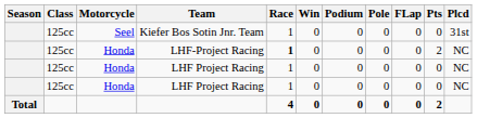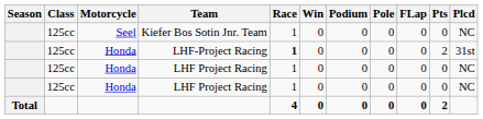 <table class="wikitable" style=text-align:right>
 <tr>
 <th>Season</th>
 <th>Class</th>
 <th>Motorcycle</th>
 <th>Team</th>
 <th>Race</th>
 <th>Win</th>
 <th>Podium</th>
 <th>Pole</th>
 <th>FLap</th>
 <th>Pts</th>
 <th>Plcd</th>
 </tr>
 <tr>
 <th></th>
 <td>125cc</td>
 <td><a href='#'>Seel</a></td>
 <td>Kiefer Bos Sotin Jnr. Team</td>
 <td>1</td>
 <td>0</td>
 <td>0</td>
 <td>0</td>
 <td>0</td>
 <td>0</td>
-<td>31st</td>
+<td>NC</td>
 </tr>
 <tr>
 <th></th>
 <td>125cc</td>
 <td><a href='#'>Honda</a></td>
 <td>LHF-Project Racing</td>
 <td><strong>1</strong></td>
 <td>0</td>
 <td>0</td>
 <td>0</td>
 <td>0</td>
 <td>2</td>
-<td>NC</td>
+<td>31st</td>
 </tr>
 <tr>
 <th></th>
 <td>125cc</td>
 <td><a href='#'>Honda</a></td>
 <td>LHF Project Racing</td>
 <td>1</td>
 <td>0</td>
 <td>0</td>
 <td>0</td>
 <td>0</td>
 <td>0</td>
 <td>NC</td>
 </tr>
 <tr>
 <th></th>
 <td>125cc</td>
 <td><a href='#'>Honda</a></td>
 <td>LHF Project Racing</td>
 <td>1</td>
 <td>0</td>
 <td>0</td>
 <td>0</td>
 <td>0</td>
 <td>0</td>
 <td>NC</td>
 </tr>
 <tr>
 <th>Total</th>
 <td></td>
 <td></td>
 <td></td>
 <td><strong>4</strong></td>
 <td><strong>0</strong></td>
 <td><strong>0</strong></td>
 <td><strong>0</strong></td>
 <td><strong>0</strong></td>
 <td><strong>2</strong></td>
 <td></td>
 </tr>
 </table>
